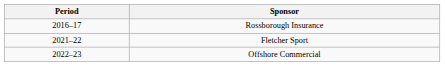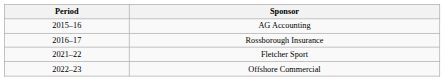 <table class="wikitable" style="text-align: center; width: 50%; font-size: 12px">
 <tr>
 <th scope="col">Period</th>
 <th scope="col">Sponsor</th>
+</tr>
+<tr>
+<td>2015–16</td>
+<td>AG Accounting</td>
 </tr>
 <tr>
 <td>2016–17</td>
 <td>Rossborough Insurance</td>
 </tr>
 <tr>
 <td>2021–22</td>
 <td>Fletcher Sport</td>
 </tr>
 <tr>
 <td>2022–23</td>
 <td>Offshore Commercial</td>
 </tr>
 </table>
